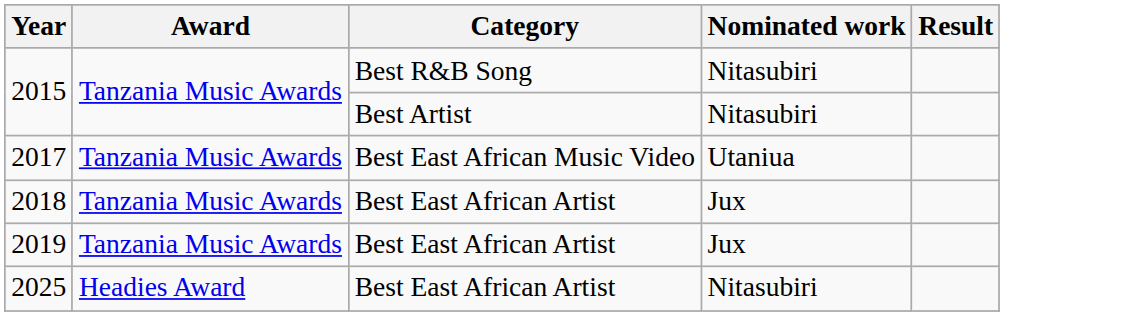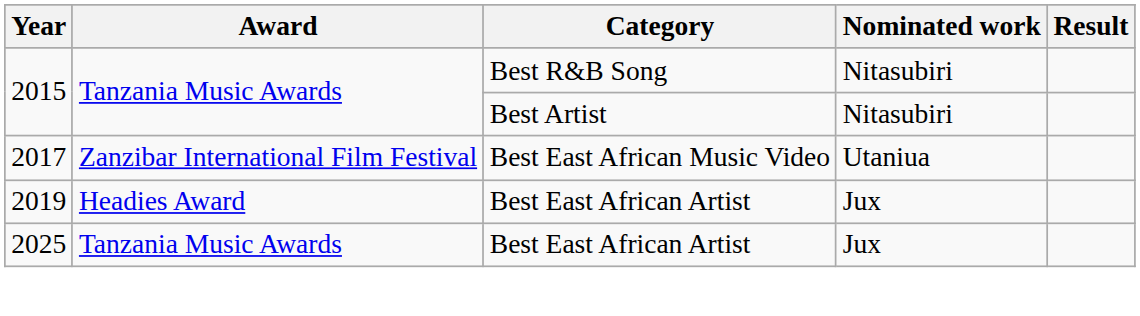 <table class="wikitable">
 <tr>
 <th scope="col">Year</th>
 <th scope="col">Award</th>
 <th scope="col">Category</th>
 <th scope="col">Nominated work</th>
 <th scope="col">Result</th>
 </tr>
 <tr>
 <td rowspan="2">2015</td>
 <td rowspan="2"><a href='#'>Tanzania Music Awards</a></td>
 <td>Best R&B Song</td>
 <td>Nitasubiri</td>
 <td></td>
 </tr>
 <tr>
 <td>Best Artist</td>
 <td>Nitasubiri</td>
 <td></td>
 </tr>
 <tr>
 <td rowspan="1">2017</td>
-<td rowspan="1"><a href='#'>Tanzania Music Awards</a></td>
+<td rowspan="1"><a href='#'>Zanzibar International Film Festival</a></td>
 <td>Best East African Music Video</td>
 <td>Utaniua</td>
 <td></td>
 </tr>
 <tr>
-<td rowspan="1">2018</td>
-<td rowspan="1"><a href='#'>Tanzania Music Awards</a></td>
-<td>Best East African Artist</td>
-<td>Jux</td>
-<td></td>
-</tr>
-<tr>
 <td rowspan="1">2019</td>
-<td rowspan="1"><a href='#'>Tanzania Music Awards</a></td>
+<td><a href='#'>Headies Award</a></td>
 <td>Best East African Artist</td>
 <td>Jux</td>
 <td></td>
 </tr>
 <tr>
 <td>2025</td>
-<td><a href='#'>Headies Award</a></td>
+<td rowspan="1"><a href='#'>Tanzania Music Awards</a></td>
 <td>Best East African Artist</td>
-<td>Nitasubiri</td>
+<td>Jux</td>
 <td></td>
 </tr>
 </table>
